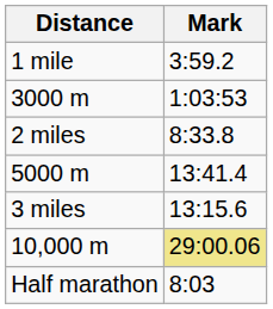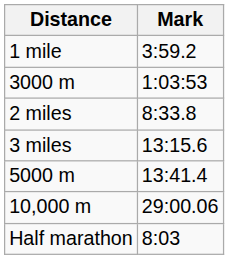 <table class="wikitable">
 <tr>
 <th>Distance</th>
 <th>Mark</th>
 </tr>
 <tr>
 <td>1 mile</td>
 <td>3:59.2</td>
 </tr>
 <tr>
 <td>3000 m</td>
 <td>1:03:53</td>
 </tr>
 <tr>
 <td>2 miles</td>
 <td>8:33.8</td>
 </tr>
 <tr>
+<td>3 miles</td>
+<td>13:15.6</td>
+</tr>
+<tr>
 <td>5000 m</td>
 <td>13:41.4</td>
 </tr>
 <tr>
-<td>3 miles</td>
-<td>13:15.6</td>
-</tr>
-<tr>
 <td>10,000 m</td>
-<td style="background: khaki;">29:00.06</td>
+<td>29:00.06</td>
 </tr>
 <tr>
 <td>Half marathon</td>
 <td>8:03</td>
 </tr>
 </table>
